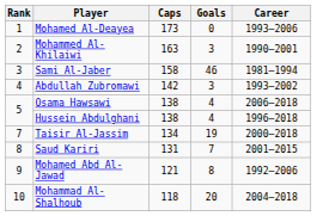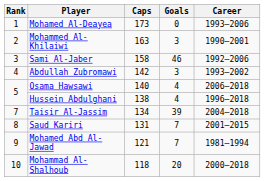 <table class="wikitable sortable" style="text-align:center;">
 <tr>
 <th width="30px">Rank</th>
 <th style="width:150px;">Player</th>
 <th width="50px">Caps</th>
 <th width="50px">Goals</th>
 <th style="width:100px;">Career</th>
 </tr>
 <tr>
 <td>1</td>
 <td align=left><a href='#'>Mohamed Al-Deayea</a></td>
 <td>173</td>
 <td>0</td>
 <td>1993–2006</td>
 </tr>
 <tr>
 <td>2</td>
 <td align=left><a href='#'>Mohammed Al-Khilaiwi</a></td>
 <td>163</td>
 <td>3</td>
 <td>1990–2001</td>
 </tr>
 <tr>
 <td>3</td>
 <td align=left><a href='#'>Sami Al-Jaber</a></td>
 <td>158</td>
 <td>46</td>
-<td>1981–1994</td>
+<td>1992–2006</td>
 </tr>
 <tr>
 <td>4</td>
 <td align=left><a href='#'>Abdullah Zubromawi</a></td>
 <td>142</td>
 <td>3</td>
 <td>1993–2002</td>
 </tr>
 <tr>
 <td rowspan=2>5</td>
 <td align=left><a href='#'>Osama Hawsawi</a></td>
-<td>138</td>
+<td>140</td>
 <td>4</td>
 <td>2006–2018</td>
 </tr>
 <tr>
 <td align=left><a href='#'>Hussein Abdulghani</a></td>
 <td>138</td>
 <td>4</td>
 <td>1996–2018</td>
 </tr>
 <tr>
 <td>7</td>
 <td align=left><a href='#'>Taisir Al-Jassim</a></td>
 <td>134</td>
-<td>19</td>
-<td>2000–2018</td>
+<td>39</td>
+<td>2004–2018</td>
 </tr>
 <tr>
 <td>8</td>
 <td align=left><a href='#'>Saud Kariri</a></td>
 <td>131</td>
 <td>7</td>
 <td>2001–2015</td>
 </tr>
 <tr>
 <td>9</td>
 <td align=left><a href='#'>Mohamed Abd Al-Jawad</a></td>
 <td>121</td>
-<td>8</td>
-<td>1992–2006</td>
+<td>7</td>
+<td>1981–1994</td>
 </tr>
 <tr>
 <td>10</td>
 <td align=left><a href='#'>Mohammad Al-Shalhoub</a></td>
 <td>118</td>
 <td>20</td>
-<td>2004–2018</td>
+<td>2000–2018</td>
 </tr>
 </table>
